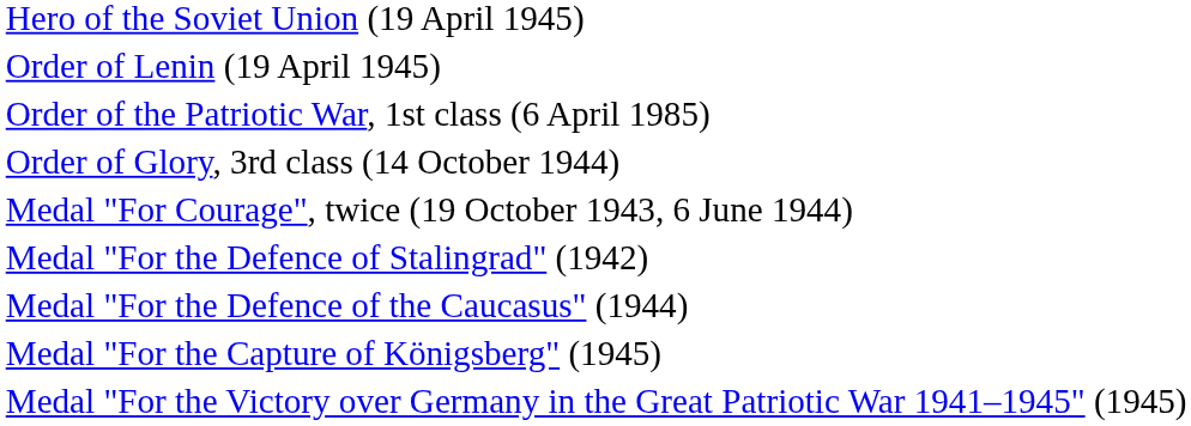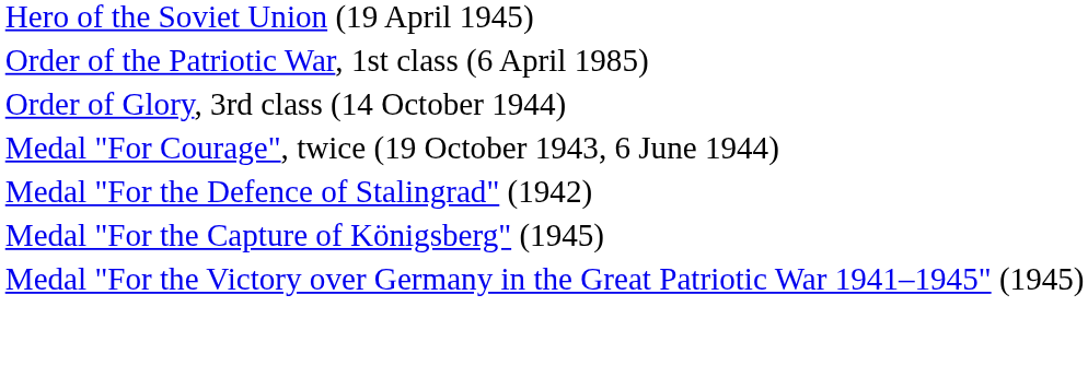 <table>
 <tr>
 <td></td>
 <td><a href='#'>Hero of the Soviet Union</a> (19 April 1945)</td>
-</tr>
-<tr>
-<td></td>
-<td><a href='#'>Order of Lenin</a> (19 April 1945)</td>
 </tr>
 <tr>
 <td></td>
 <td><a href='#'>Order of the Patriotic War</a>, 1st class (6 April 1985)</td>
 </tr>
 <tr>
 <td></td>
 <td><a href='#'>Order of Glory</a>, 3rd class (14 October 1944)</td>
 </tr>
 <tr>
 <td></td>
 <td><a href='#'>Medal "For Courage"</a>, twice (19 October 1943, 6 June 1944)</td>
 </tr>
 <tr>
 <td></td>
 <td><a href='#'>Medal "For the Defence of Stalingrad"</a> (1942)</td>
 </tr>
 <tr>
 <td></td>
-<td><a href='#'>Medal "For the Defence of the Caucasus"</a> (1944)</td>
-</tr>
-<tr>
-<td></td>
 <td><a href='#'>Medal "For the Capture of Königsberg"</a> (1945)</td>
 </tr>
 <tr>
 <td></td>
 <td><a href='#'>Medal "For the Victory over Germany in the Great Patriotic War 1941–1945"</a> (1945)</td>
 </tr>
 </table>
